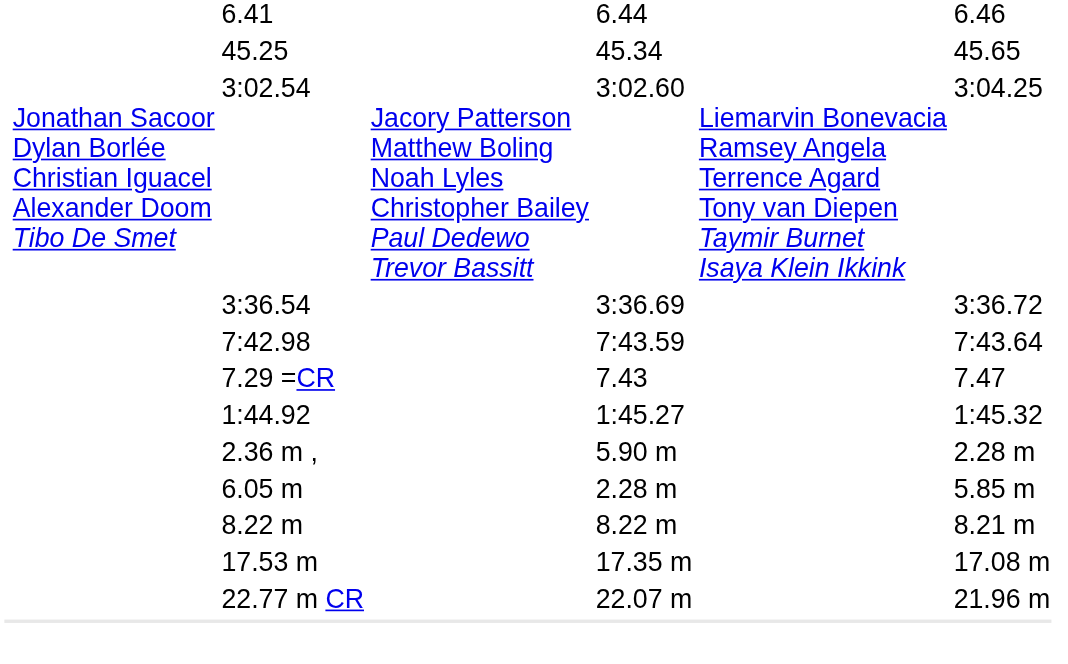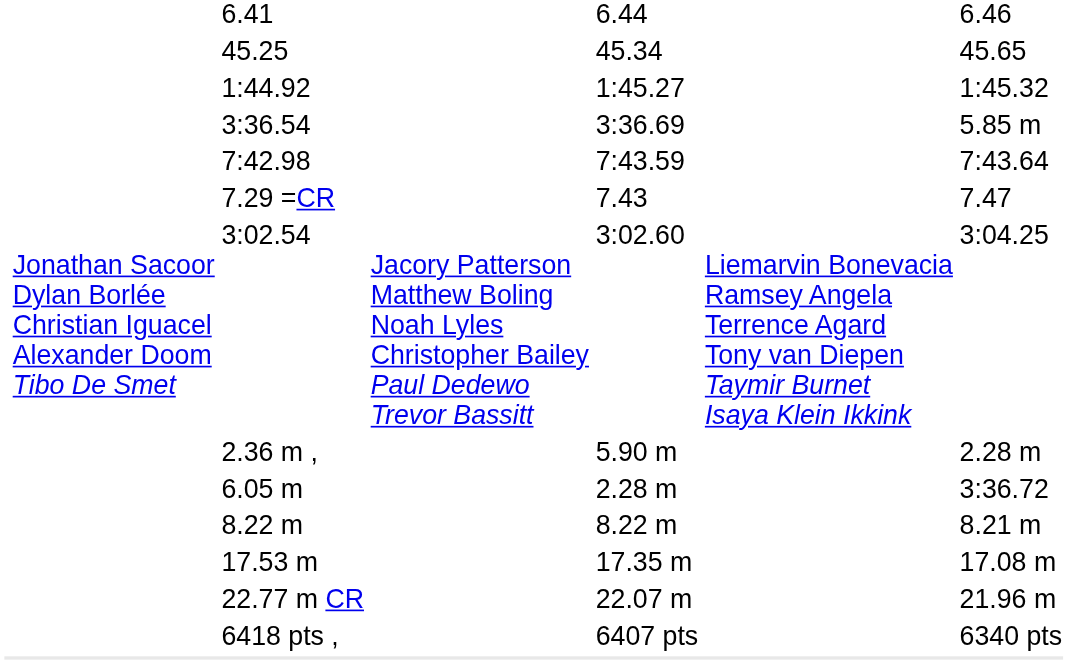 <table>
 <tr>
 <td></td>
 <td></td>
 <td>6.41  </td>
 <td></td>
 <td>6.44</td>
 <td></td>
 <td>6.46</td>
 </tr>
 <tr>
 <td></td>
 <td></td>
 <td>45.25 </td>
 <td></td>
 <td>45.34</td>
 <td></td>
 <td>45.65 </td>
 </tr>
-<tr valign=top>
+<tr>
 <td></td>
-<td><br><a href='#'>Jonathan Sacoor</a> <br><a href='#'>Dylan Borlée</a><br><a href='#'>Christian Iguacel</a><br><a href='#'>Alexander Doom</a><br><em><a href='#'>Tibo De Smet</a></em></td>
-<td>3:02.54 </td>
-<td><br><a href='#'>Jacory Patterson</a><br><a href='#'>Matthew Boling</a><br><a href='#'>Noah Lyles</a><br><a href='#'>Christopher Bailey</a><br><em><a href='#'>Paul Dedewo</a></em><br><em><a href='#'>Trevor Bassitt</a></em></td>
-<td>3:02.60 </td>
-<td><br><a href='#'>Liemarvin Bonevacia</a><br><a href='#'>Ramsey Angela</a><br><a href='#'>Terrence Agard</a><br><a href='#'>Tony van Diepen</a><br><em><a href='#'>Taymir Burnet</a></em><br><em><a href='#'>Isaya Klein Ikkink</a></em></td>
-<td>3:04.25 </td>
+<td></td>
+<td>1:44.92 </td>
+<td></td>
+<td>1:45.27 </td>
+<td></td>
+<td>1:45.32</td>
 </tr>
 <tr>
 <td></td>
 <td></td>
 <td>3:36.54 </td>
 <td></td>
 <td>3:36.69 </td>
 <td></td>
-<td>3:36.72</td>
+<td>5.85 m</td>
 </tr>
 <tr>
 <td></td>
 <td></td>
 <td>7:42.98</td>
 <td></td>
 <td>7:43.59</td>
 <td></td>
 <td>7:43.64</td>
 </tr>
 <tr>
 <td></td>
 <td></td>
 <td>7.29 =<a href='#'>CR</a></td>
 <td></td>
 <td>7.43 </td>
 <td></td>
 <td>7.47</td>
 </tr>
-<tr>
+<tr valign=top>
 <td></td>
-<td></td>
-<td>1:44.92 </td>
-<td></td>
-<td>1:45.27 </td>
-<td></td>
-<td>1:45.32</td>
+<td><br><a href='#'>Jonathan Sacoor</a> <br><a href='#'>Dylan Borlée</a><br><a href='#'>Christian Iguacel</a><br><a href='#'>Alexander Doom</a><br><em><a href='#'>Tibo De Smet</a></em></td>
+<td>3:02.54 </td>
+<td><br><a href='#'>Jacory Patterson</a><br><a href='#'>Matthew Boling</a><br><a href='#'>Noah Lyles</a><br><a href='#'>Christopher Bailey</a><br><em><a href='#'>Paul Dedewo</a></em><br><em><a href='#'>Trevor Bassitt</a></em></td>
+<td>3:02.60 </td>
+<td><br><a href='#'>Liemarvin Bonevacia</a><br><a href='#'>Ramsey Angela</a><br><a href='#'>Terrence Agard</a><br><a href='#'>Tony van Diepen</a><br><em><a href='#'>Taymir Burnet</a></em><br><em><a href='#'>Isaya Klein Ikkink</a></em></td>
+<td>3:04.25 </td>
 </tr>
 <tr>
 <td></td>
 <td></td>
 <td>2.36 m , </td>
 <td></td>
 <td>5.90 m</td>
 <td></td>
 <td>2.28 m</td>
 </tr>
 <tr>
 <td></td>
 <td></td>
 <td>6.05 m</td>
 <td></td>
 <td>2.28 m</td>
 <td></td>
-<td>5.85 m</td>
+<td>3:36.72</td>
 </tr>
 <tr>
 <td></td>
 <td></td>
 <td>8.22 m</td>
 <td></td>
 <td>8.22 m</td>
 <td></td>
 <td>8.21 m</td>
 </tr>
 <tr>
 <td></td>
 <td></td>
 <td>17.53 m</td>
 <td></td>
 <td>17.35 m</td>
 <td></td>
 <td>17.08 m</td>
 </tr>
 <tr>
 <td></td>
 <td></td>
 <td>22.77 m <a href='#'>CR</a></td>
 <td></td>
 <td>22.07 m</td>
 <td></td>
 <td>21.96 m</td>
 </tr>
+<tr>
+<td></td>
+<td></td>
+<td>6418 pts , </td>
+<td></td>
+<td>6407 pts </td>
+<td></td>
+<td>6340 pts </td>
+</tr>
 <tr style="background:#e8e8e8;">
 <td colspan=7></td>
 </tr>
 </table>
